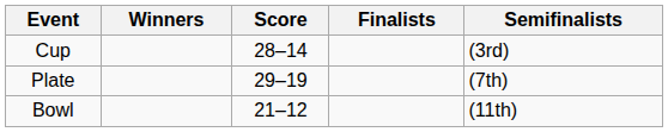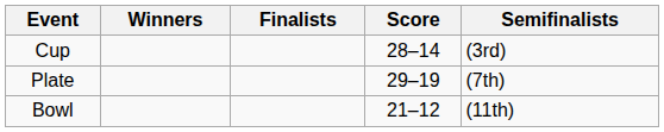 <table class="wikitable" width=550 style="text-align: center">
 <tr>
 <th>Event</th>
 <th>Winners</th>
+<th>Finalists</th>
 <th>Score</th>
-<th>Finalists</th>
 <th>Semifinalists</th>
 </tr>
 <tr>
 <td>Cup</td>
 <td align=left></td>
+<td align=left></td>
 <td>28–14</td>
-<td align=left></td>
 <td align=left> (3rd) <br> </td>
 </tr>
 <tr>
 <td>Plate</td>
 <td align=left></td>
+<td align=left></td>
 <td>29–19</td>
-<td align=left></td>
 <td align=left> (7th) <br> </td>
 </tr>
 <tr>
 <td>Bowl</td>
 <td align=left></td>
+<td align=left></td>
 <td>21–12</td>
-<td align=left></td>
 <td align=left> (11th) <br> </td>
 </tr>
 </table>
